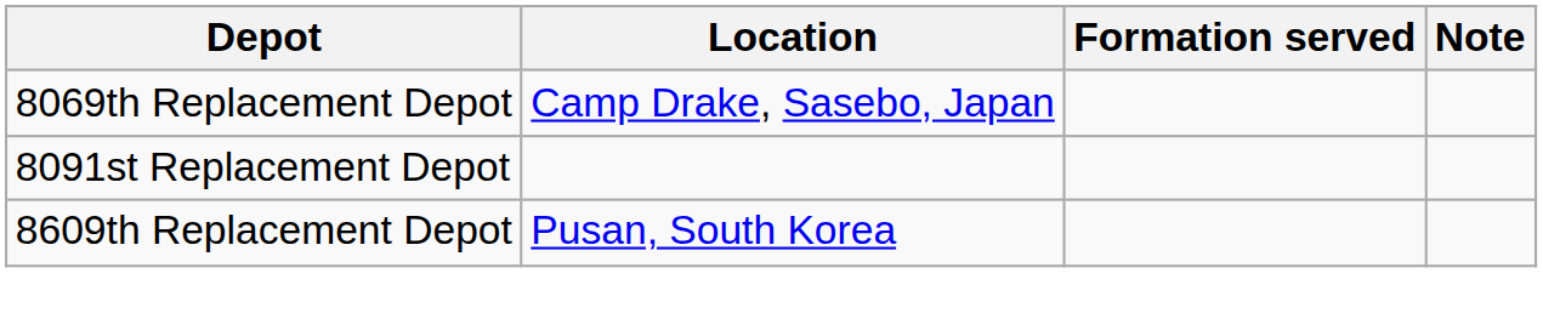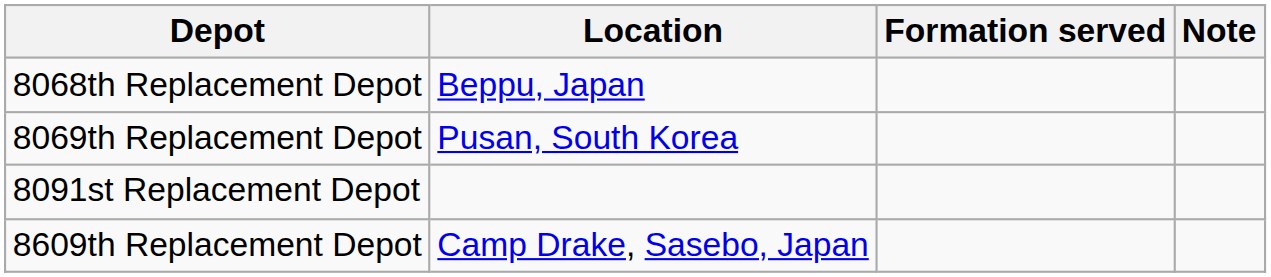 <table class="wikitable">
 <tr>
 <th>Depot</th>
 <th>Location</th>
 <th>Formation served</th>
 <th>Note</th>
 </tr>
 <tr>
+<td>8068th Replacement Depot</td>
+<td><a href='#'>Beppu, Japan</a></td>
+<td></td>
+<td></td>
+</tr>
+<tr>
 <td>8069th Replacement Depot</td>
-<td><a href='#'>Camp Drake</a>, <a href='#'>Sasebo, Japan</a></td>
+<td><a href='#'>Pusan, South Korea</a></td>
 <td></td>
 <td></td>
 </tr>
 <tr>
 <td>8091st Replacement Depot</td>
 <td></td>
 <td></td>
 <td></td>
 </tr>
 <tr>
 <td>8609th Replacement Depot</td>
-<td><a href='#'>Pusan, South Korea</a></td>
+<td><a href='#'>Camp Drake</a>, <a href='#'>Sasebo, Japan</a></td>
 <td></td>
 <td></td>
 </tr>
 </table>
